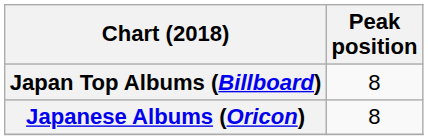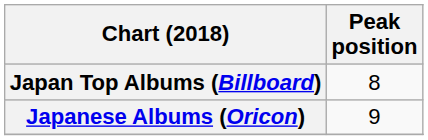 <table class="wikitable sortable plainrowheaders">
 <tr>
 <th>Chart (2018)</th>
 <th>Peak<br>position</th>
 </tr>
 <tr>
 <th scope="row">Japan Top Albums (<em><a href='#'>Billboard</a></em>)</th>
 <td align="center">8</td>
 </tr>
 <tr>
 <th scope="row"><a href='#'>Japanese Albums</a> (<em><a href='#'>Oricon</a></em>)</th>
-<td align="center">8</td>
+<td align="center">9</td>
 </tr>
 <tr>
 </tr>
 </table>
